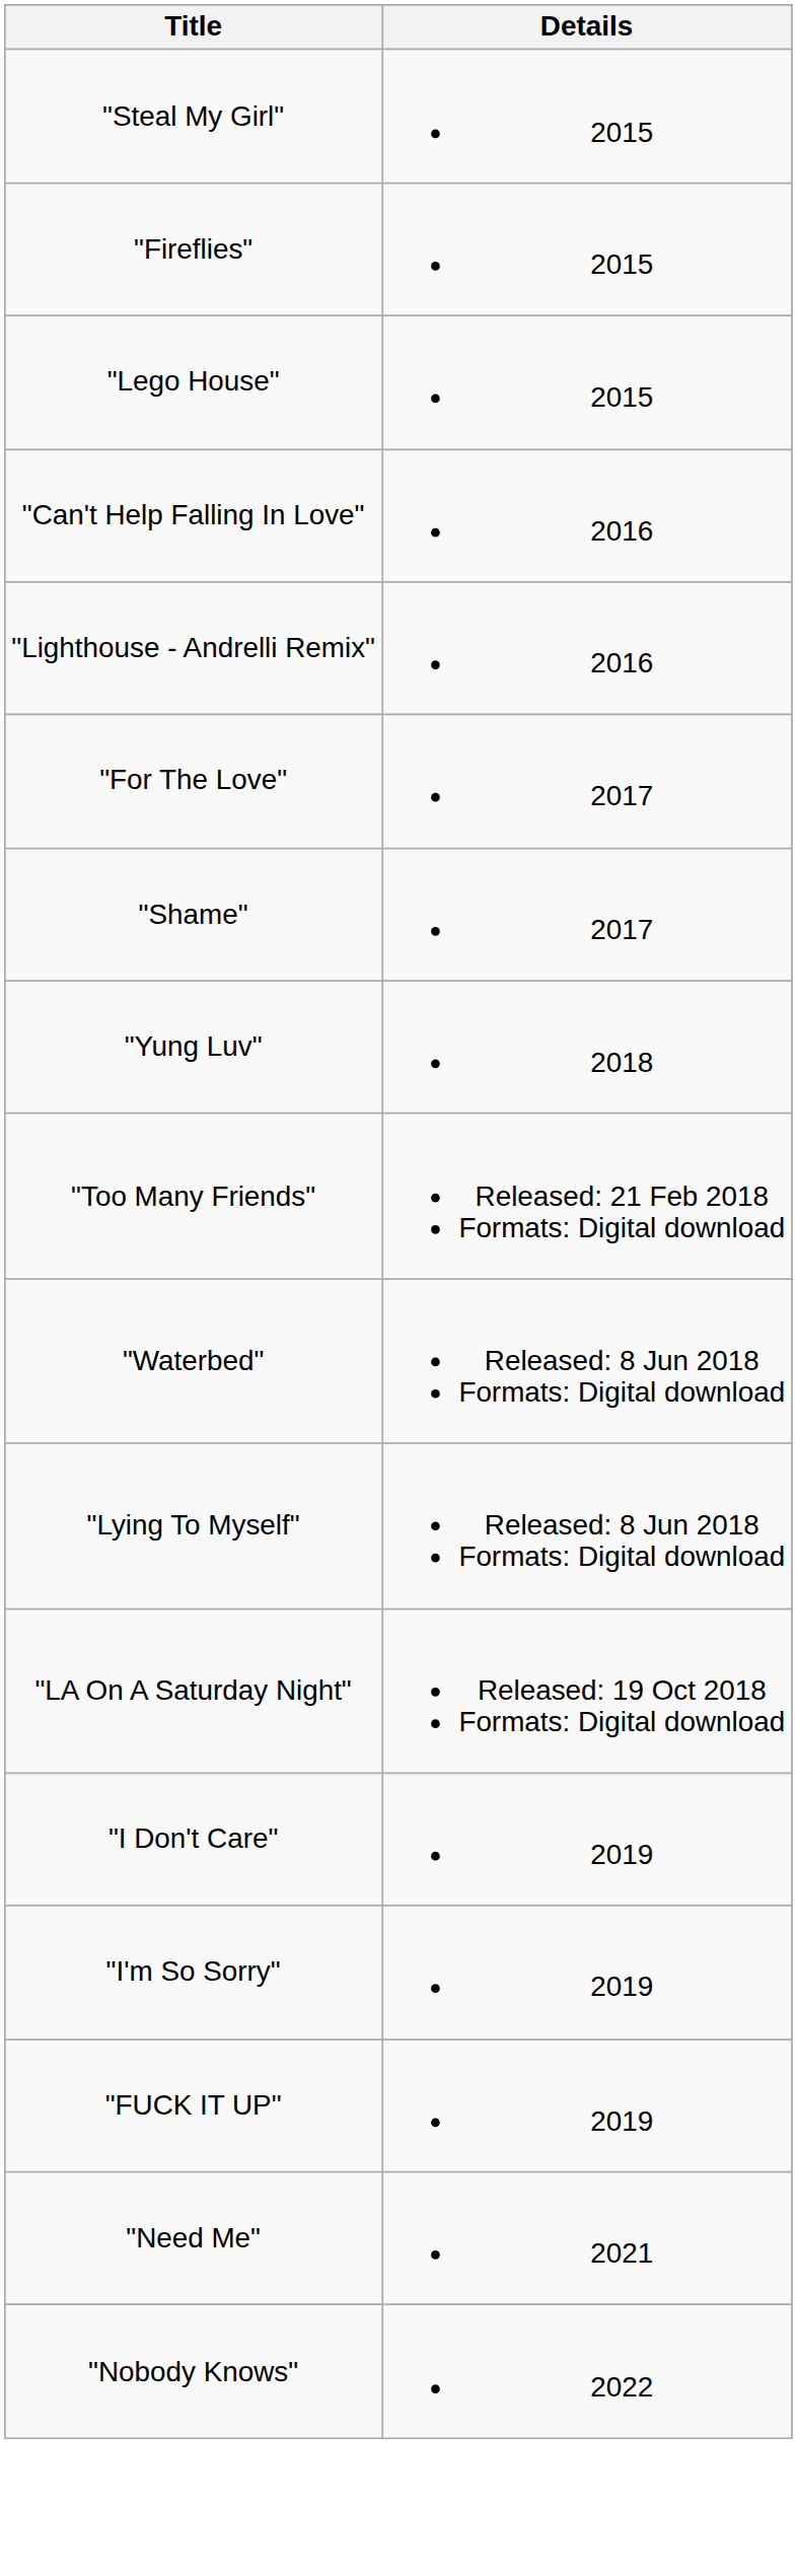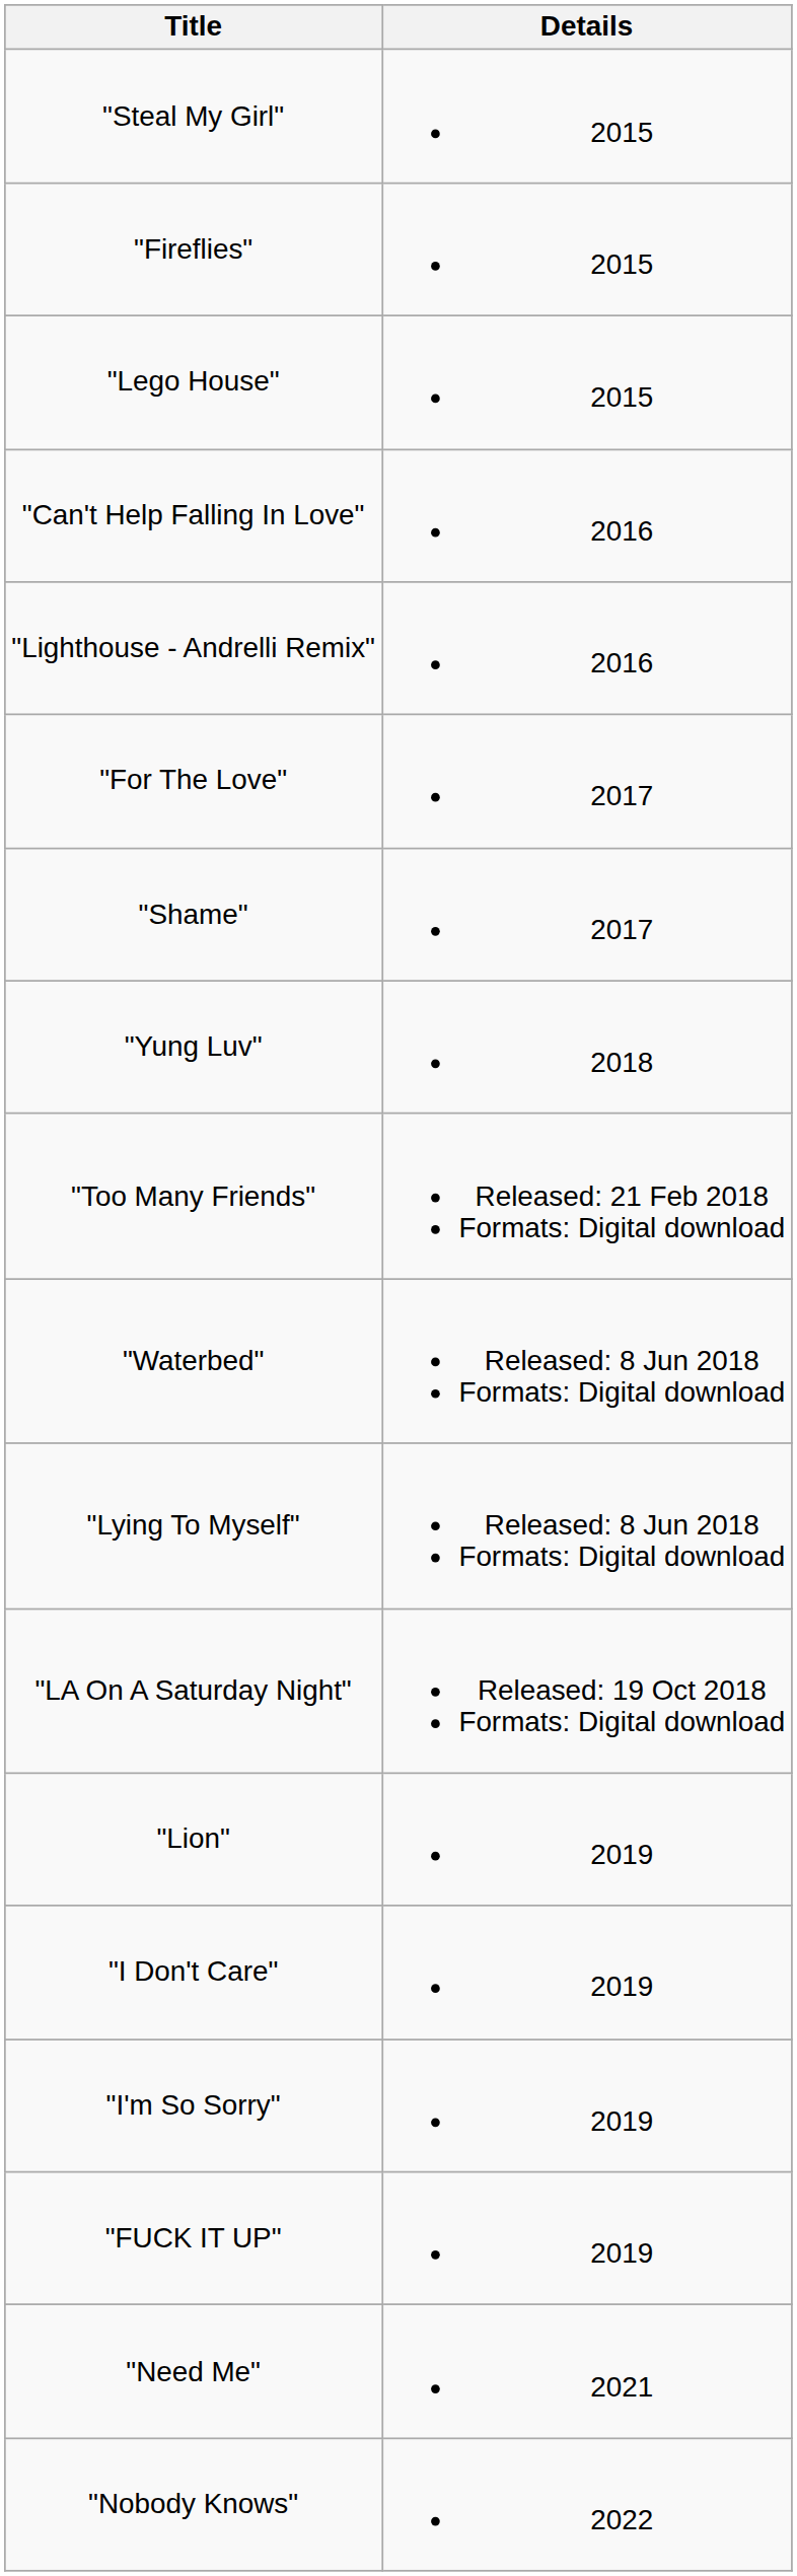 <table class="wikitable plainrowheaders" style="text-align:center;">
 <tr>
 <th scope="col">Title</th>
 <th scope="col">Details</th>
 </tr>
 <tr>
 <td scope="row">"Steal My Girl"</td>
 <td><br><ul><li>2015</li></ul></td>
 </tr>
 <tr>
 <td scope="row">"Fireflies"</td>
 <td><br><ul><li>2015</li></ul></td>
 </tr>
 <tr>
 <td scope="row">"Lego House"</td>
 <td><br><ul><li>2015</li></ul></td>
 </tr>
 <tr>
 <td scope="row">"Can't Help Falling In Love"</td>
 <td><br><ul><li>2016</li></ul></td>
 </tr>
 <tr>
 <td scope="row">"Lighthouse - Andrelli Remix"</td>
 <td><br><ul><li>2016</li></ul></td>
 </tr>
 <tr>
 <td scope="row">"For The Love"</td>
 <td><br><ul><li>2017</li></ul></td>
 </tr>
 <tr>
 <td scope="row">"Shame"</td>
 <td><br><ul><li>2017</li></ul></td>
 </tr>
 <tr>
 <td scope="row">"Yung Luv"</td>
 <td><br><ul><li>2018</li></ul></td>
 </tr>
 <tr>
 <td scope="row">"Too Many Friends"</td>
 <td><br><ul><li>Released: 21 Feb 2018</li><li>Formats: Digital download</li></ul></td>
 </tr>
 <tr>
 <td scope="row">"Waterbed"</td>
 <td><br><ul><li>Released: 8 Jun 2018</li><li>Formats: Digital download</li></ul></td>
 </tr>
 <tr>
 <td scope="row">"Lying To Myself"</td>
 <td><br><ul><li>Released: 8 Jun 2018</li><li>Formats: Digital download</li></ul></td>
 </tr>
 <tr>
 <td scope="row">"LA On A Saturday Night"</td>
 <td><br><ul><li>Released: 19 Oct 2018</li><li>Formats: Digital download</li></ul></td>
 </tr>
 <tr>
+<td scope="row">"Lion"</td>
+<td><br><ul><li>2019</li></ul></td>
+</tr>
+<tr>
 <td scope="row">"I Don't Care"</td>
 <td><br><ul><li>2019</li></ul></td>
 </tr>
 <tr>
 <td scope="row">"I'm So Sorry"</td>
 <td><br><ul><li>2019</li></ul></td>
 </tr>
 <tr>
 <td scope="row">"FUCK IT UP"</td>
 <td><br><ul><li>2019</li></ul></td>
 </tr>
 <tr>
 <td scope="row">"Need Me"</td>
 <td><br><ul><li>2021</li></ul></td>
 </tr>
 <tr>
 <td scope="row">"Nobody Knows"</td>
 <td><br><ul><li>2022</li></ul></td>
 </tr>
 </table>
